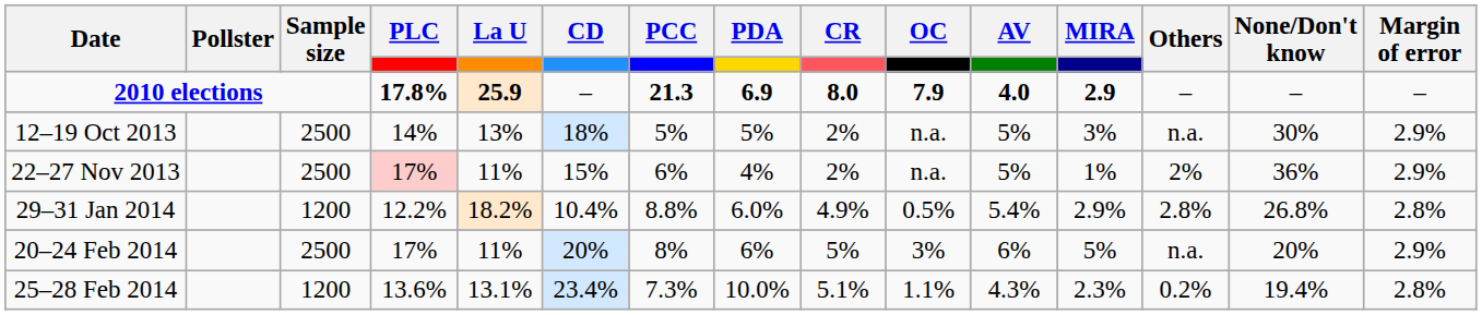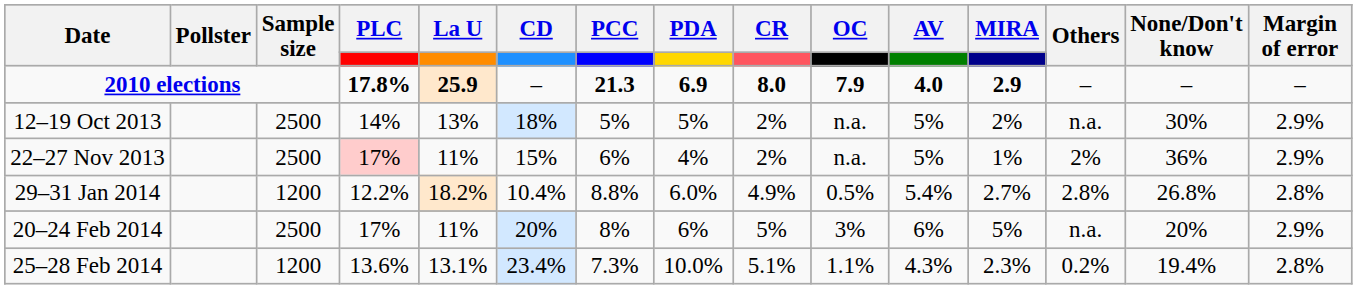 <table class="wikitable collapsible" style="text-align:center;font-size:85%;line-height:15px">
 <tr>
 <th rowspan=2>Date</th>
 <th rowspan=2>Pollster</th>
 <th style="width:40px;" rowspan="2">Sample size</th>
 <th><a href='#'>PLC</a></th>
 <th><a href='#'>La U</a></th>
 <th><a href='#'>CD</a></th>
 <th><a href='#'>PCC</a></th>
 <th><a href='#'>PDA</a></th>
 <th><a href='#'>CR</a></th>
 <th><a href='#'>OC</a></th>
 <th><a href='#'>AV</a></th>
 <th><a href='#'>MIRA</a></th>
 <th style="width:40px;" rowspan="2">Others</th>
 <th style="width:20px;" rowspan="2">None/Don't know</th>
 <th style="width:55px;" rowspan="2">Margin of error</th>
 </tr>
 <tr>
 <th style="background:#FF0000; width:40px;"></th>
 <th style="background:#FF8C00; width:40px;"></th>
 <th style="background:#1E90FF; width:40px;"></th>
 <th style="background:#0000FF; width:40px;"></th>
 <th style="background:#FFD700; width:40px;"></th>
 <th style="background:#FF555F; width:40px;"></th>
 <th style="background:#000000; width:40px;"></th>
 <th style="background:#008000; width:40px;"></th>
 <th style="background:#00008B; width:40px;"></th>
 </tr>
 <tr>
 <td colspan="3"><strong><a href='#'>2010 elections</a></strong></td>
 <td><strong>17.8%</strong></td>
 <td style="background:#ffe8cc"><strong>25.9</strong></td>
 <td>–</td>
 <td><strong>21.3</strong></td>
 <td><strong>6.9</strong></td>
 <td><strong>8.0</strong></td>
 <td><strong>7.9</strong></td>
 <td><strong>4.0</strong></td>
 <td><strong>2.9</strong></td>
 <td>–</td>
 <td>–</td>
 <td>–</td>
 </tr>
 <tr>
 <td>12–19 Oct 2013</td>
 <td></td>
 <td>2500</td>
 <td>14%</td>
 <td>13%</td>
 <td style="background:#d2e8ff">18%</td>
 <td>5%</td>
 <td>5%</td>
 <td>2%</td>
 <td>n.a.</td>
 <td>5%</td>
-<td>3%</td>
+<td>2%</td>
 <td>n.a.</td>
 <td>30%</td>
 <td>2.9%</td>
 </tr>
 <tr>
 <td>22–27 Nov 2013</td>
 <td></td>
 <td>2500</td>
 <td style="background:#ffcccc">17%</td>
 <td>11%</td>
 <td>15%</td>
 <td>6%</td>
 <td>4%</td>
 <td>2%</td>
 <td>n.a.</td>
 <td>5%</td>
 <td>1%</td>
 <td>2%</td>
 <td>36%</td>
 <td>2.9%</td>
 </tr>
 <tr>
 <td>29–31 Jan 2014</td>
 <td></td>
 <td>1200</td>
 <td>12.2%</td>
 <td style="background:#ffe8cc">18.2%</td>
 <td>10.4%</td>
 <td>8.8%</td>
 <td>6.0%</td>
 <td>4.9%</td>
 <td>0.5%</td>
 <td>5.4%</td>
-<td>2.9%</td>
+<td>2.7%</td>
 <td>2.8%</td>
 <td>26.8%</td>
 <td>2.8%</td>
 </tr>
 <tr>
 <td>20–24 Feb 2014</td>
 <td></td>
 <td>2500</td>
 <td>17%</td>
 <td>11%</td>
 <td style="background:#d2e8ff">20%</td>
 <td>8%</td>
 <td>6%</td>
 <td>5%</td>
 <td>3%</td>
 <td>6%</td>
 <td>5%</td>
 <td>n.a.</td>
 <td>20%</td>
 <td>2.9%</td>
 </tr>
 <tr>
 <td>25–28 Feb 2014</td>
 <td></td>
 <td>1200</td>
 <td>13.6%</td>
 <td>13.1%</td>
 <td style="background:#d2e8ff">23.4%</td>
 <td>7.3%</td>
 <td>10.0%</td>
 <td>5.1%</td>
 <td>1.1%</td>
 <td>4.3%</td>
 <td>2.3%</td>
 <td>0.2%</td>
 <td>19.4%</td>
 <td>2.8%</td>
 </tr>
 </table>
